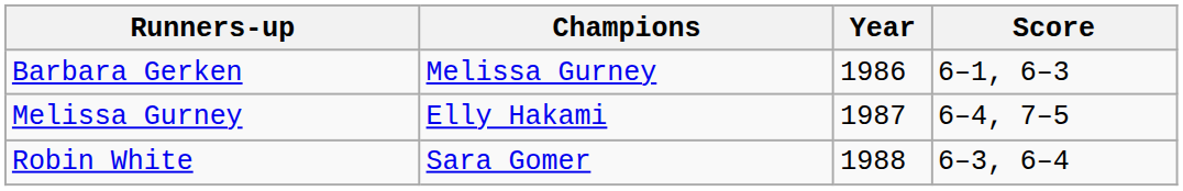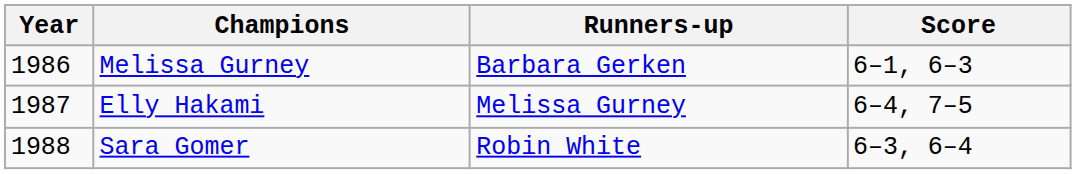 <table class="wikitable">
 <tr>
+<th style="width:40px">Year</th>
+<th style="width:190px">Champions</th>
 <th style="width:190px">Runners-up</th>
-<th style="width:190px">Champions</th>
-<th style="width:40px">Year</th>
 <th style="width:110px" class="unsortable">Score</th>
 </tr>
 <tr>
+<td>1986</td>
+<td> <a href='#'>Melissa Gurney</a></td>
 <td> <a href='#'>Barbara Gerken</a></td>
-<td> <a href='#'>Melissa Gurney</a></td>
-<td>1986</td>
 <td>6–1, 6–3</td>
 </tr>
 <tr>
+<td>1987</td>
+<td> <a href='#'>Elly Hakami</a></td>
 <td> <a href='#'>Melissa Gurney</a></td>
-<td> <a href='#'>Elly Hakami</a></td>
-<td>1987</td>
 <td>6–4, 7–5</td>
 </tr>
 <tr>
+<td>1988</td>
+<td> <a href='#'>Sara Gomer</a></td>
 <td> <a href='#'>Robin White</a></td>
-<td> <a href='#'>Sara Gomer</a></td>
-<td>1988</td>
 <td>6–3, 6–4</td>
 </tr>
 </table>
